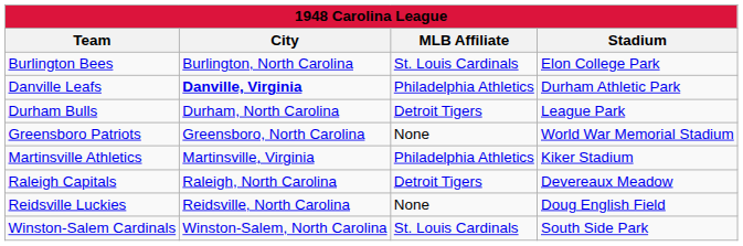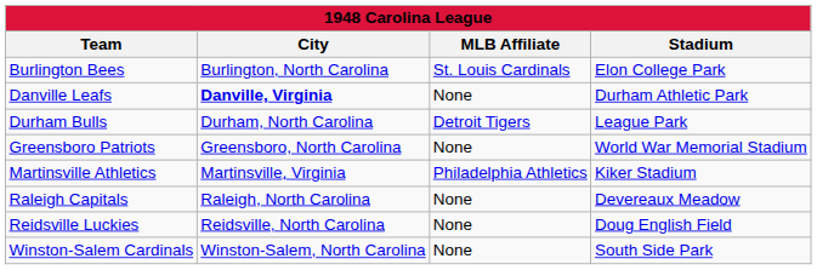 <table class="wikitable" style="width:auto">
 <tr>
 <td bgcolor="#DC143C" align="center" colspan="7"><strong><span>1948 Carolina League</span></strong></td>
 </tr>
 <tr>
 <th>Team</th>
 <th>City</th>
 <th>MLB Affiliate</th>
 <th>Stadium</th>
 </tr>
 <tr>
 <td><a href='#'>Burlington Bees</a></td>
 <td><a href='#'>Burlington, North Carolina</a></td>
 <td><a href='#'>St. Louis Cardinals</a></td>
 <td><a href='#'>Elon College Park</a></td>
 </tr>
 <tr>
 <td><a href='#'>Danville Leafs</a></td>
 <td><strong><a href='#'>Danville, Virginia</a></strong></td>
-<td><a href='#'>Philadelphia Athletics</a></td>
+<td>None</td>
 <td><a href='#'>Durham Athletic Park</a></td>
 </tr>
 <tr>
 <td><a href='#'>Durham Bulls</a></td>
 <td><a href='#'>Durham, North Carolina</a></td>
 <td><a href='#'>Detroit Tigers</a></td>
 <td><a href='#'>League Park</a></td>
 </tr>
 <tr>
 <td><a href='#'>Greensboro Patriots</a></td>
 <td><a href='#'>Greensboro, North Carolina</a></td>
 <td>None</td>
 <td><a href='#'>World War Memorial Stadium</a></td>
 </tr>
 <tr>
 <td><a href='#'>Martinsville Athletics</a></td>
 <td><a href='#'>Martinsville, Virginia</a></td>
 <td><a href='#'>Philadelphia Athletics</a></td>
 <td><a href='#'>Kiker Stadium</a></td>
 </tr>
 <tr>
 <td><a href='#'>Raleigh Capitals</a></td>
 <td><a href='#'>Raleigh, North Carolina</a></td>
-<td><a href='#'>Detroit Tigers</a></td>
+<td>None</td>
 <td><a href='#'>Devereaux Meadow</a></td>
 </tr>
 <tr>
 <td><a href='#'>Reidsville Luckies</a></td>
 <td><a href='#'>Reidsville, North Carolina</a></td>
 <td>None</td>
 <td><a href='#'>Doug English Field</a></td>
 </tr>
 <tr>
 <td><a href='#'>Winston-Salem Cardinals</a></td>
 <td><a href='#'>Winston-Salem, North Carolina</a></td>
-<td><a href='#'>St. Louis Cardinals</a></td>
+<td>None</td>
 <td><a href='#'>South Side Park</a></td>
 </tr>
 </table>
